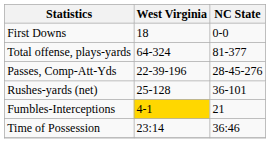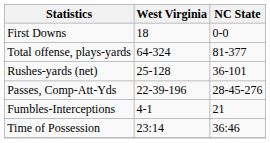 <table class="wikitable">
 <tr>
 <th>Statistics</th>
 <th>West Virginia</th>
 <th>NC State</th>
 </tr>
 <tr>
 <td>First Downs</td>
 <td>18</td>
 <td>0-0</td>
 </tr>
 <tr>
 <td>Total offense, plays-yards</td>
 <td>64-324</td>
 <td>81-377</td>
 </tr>
 <tr>
+<td>Rushes-yards (net)</td>
+<td>25-128</td>
+<td>36-101</td>
+</tr>
+<tr>
 <td>Passes, Comp-Att-Yds</td>
 <td>22-39-196</td>
 <td>28-45-276</td>
 </tr>
 <tr>
-<td>Rushes-yards (net)</td>
-<td>25-128</td>
-<td>36-101</td>
-</tr>
-<tr>
 <td>Fumbles-Interceptions</td>
-<td style="background: gold;">4-1</td>
+<td>4-1</td>
 <td>21</td>
 </tr>
 <tr>
 <td>Time of Possession</td>
 <td>23:14</td>
 <td>36:46</td>
 </tr>
 <tr>
 </tr>
 </table>
